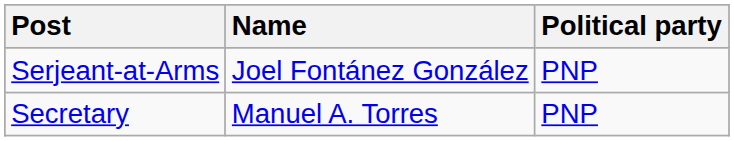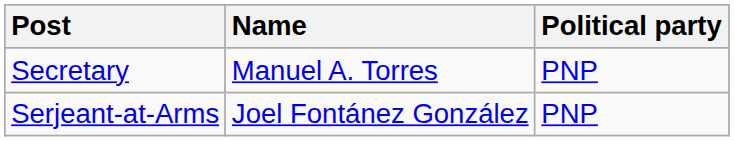 <table class="wikitable sortable">
 <tr>
 <th style="text-align: left">Post</th>
 <th style="text-align: left">Name</th>
 <th style="text-align: left">Political party</th>
 </tr>
 <tr>
+<td><a href='#'>Secretary</a></td>
+<td><a href='#'>Manuel A. Torres</a></td>
+<td><a href='#'>PNP</a></td>
+</tr>
+<tr>
 <td><a href='#'>Serjeant-at-Arms</a></td>
 <td><a href='#'>Joel Fontánez González</a> </td>
 <td><a href='#'>PNP</a></td>
 </tr>
-<tr>
-<td><a href='#'>Secretary</a></td>
-<td><a href='#'>Manuel A. Torres</a></td>
-<td><a href='#'>PNP</a></td>
-</tr>
 </table>
